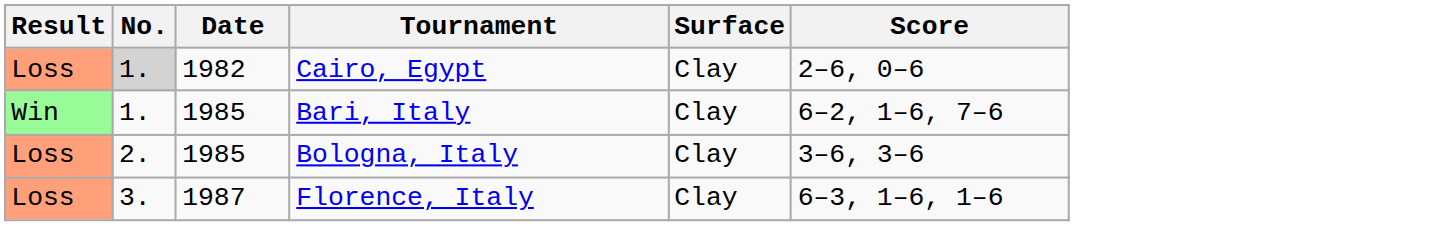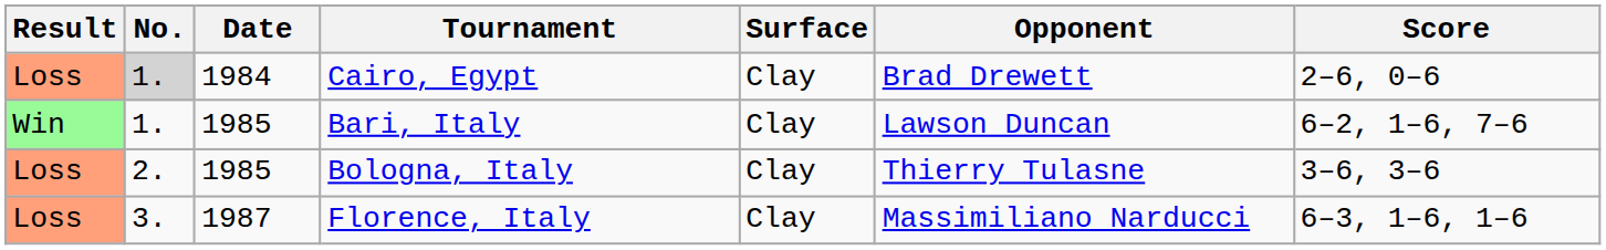 <table class="sortable wikitable">
 <tr>
 <th style="width:45px">Result</th>
 <th style="width:25px">No.</th>
 <th style="width:50px">Date</th>
 <th style="width:180px">Tournament</th>
 <th style="width:50px">Surface</th>
+<th style="width:180px">Opponent</th>
 <th style="width:130px" class="unsortable">Score</th>
 </tr>
 <tr>
 <td style="background:#ffa07a;">Loss</td>
 <td style="background: lightgrey;">1.</td>
-<td>1982</td>
+<td>1984</td>
 <td><a href='#'>Cairo, Egypt</a></td>
 <td>Clay</td>
+<td> <a href='#'>Brad Drewett</a></td>
 <td>2–6, 0–6</td>
 </tr>
 <tr>
 <td style="background:#98fb98;">Win</td>
 <td>1.</td>
 <td>1985</td>
 <td><a href='#'>Bari, Italy</a></td>
 <td>Clay</td>
+<td> <a href='#'>Lawson Duncan</a></td>
 <td>6–2, 1–6, 7–6</td>
 </tr>
 <tr>
 <td style="background:#ffa07a;">Loss</td>
 <td>2.</td>
 <td>1985</td>
 <td><a href='#'>Bologna, Italy</a></td>
 <td>Clay</td>
+<td> <a href='#'>Thierry Tulasne</a></td>
 <td>3–6, 3–6</td>
 </tr>
 <tr>
 <td style="background:#ffa07a;">Loss</td>
 <td>3.</td>
 <td>1987</td>
 <td><a href='#'>Florence, Italy</a></td>
 <td>Clay</td>
+<td> <a href='#'>Massimiliano Narducci</a></td>
 <td>6–3, 1–6, 1–6</td>
 </tr>
 </table>
